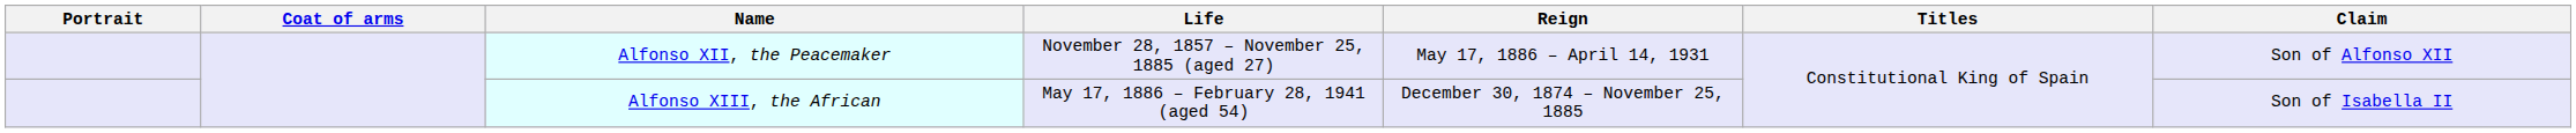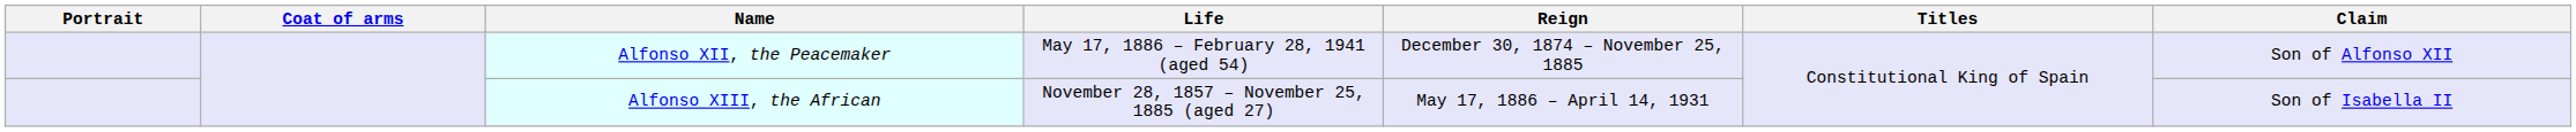 <table style="text-align:center; background:#E6E6FA; width:100%" class="wikitable">
 <tr>
 <th>Portrait</th>
 <th><a href='#'>Coat of arms</a></th>
 <th width=21%>Name</th>
 <th width=14%>Life</th>
 <th width=14%>Reign</th>
 <th width=16%>Titles</th>
 <th>Claim</th>
 </tr>
 <tr>
 <td></td>
 <td rowspan="2"></td>
 <td bgcolor=#E0FFFF><a href='#'>Alfonso XII</a>, <em>the Peacemaker</em><br></td>
-<td>November 28, 1857 – November 25, 1885 (aged 27)</td>
-<td>May 17, 1886 – April 14, 1931</td>
+<td>May 17, 1886 – February 28, 1941 (aged 54)</td>
+<td>December 30, 1874 – November 25, 1885</td>
 <td rowspan="2">Constitutional King of Spain</td>
 <td>Son of <a href='#'>Alfonso XII</a></td>
 </tr>
 <tr>
 <td></td>
 <td bgcolor=#E0FFFF><a href='#'>Alfonso XIII</a>, <em>the African</em><br></td>
-<td>May 17, 1886 – February 28, 1941 (aged 54)</td>
-<td>December 30, 1874 – November 25, 1885</td>
+<td>November 28, 1857 – November 25, 1885 (aged 27)</td>
+<td>May 17, 1886 – April 14, 1931</td>
 <td>Son of <a href='#'>Isabella II</a></td>
 </tr>
 </table>
